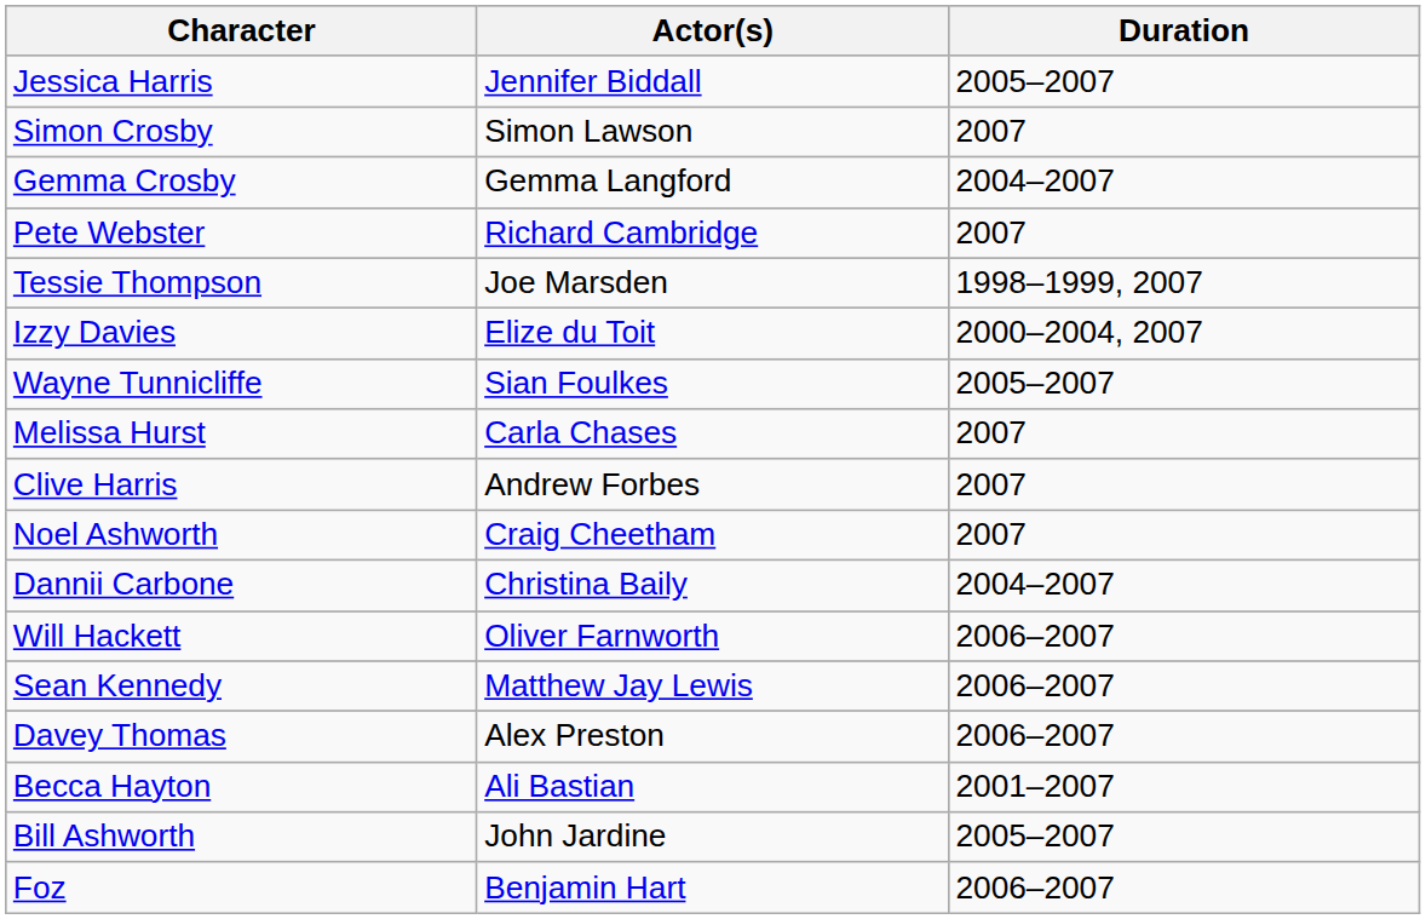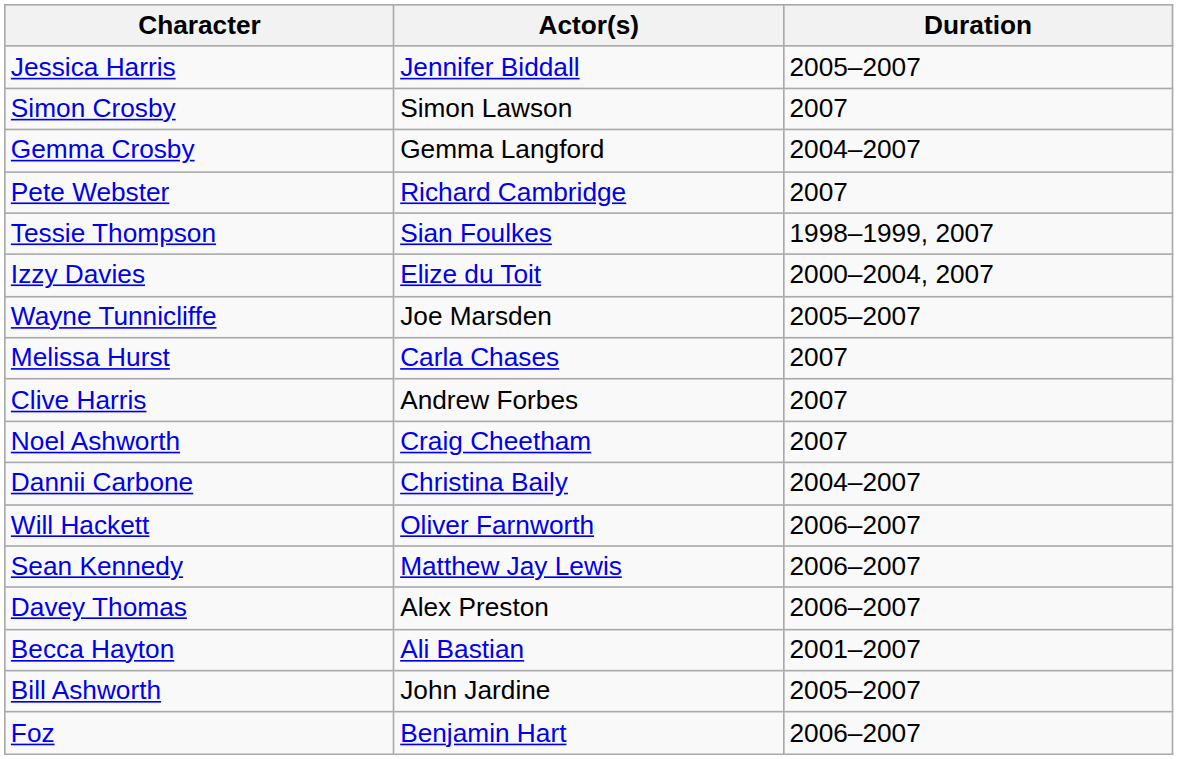 <table class="wikitable sortable sticky-header">
 <tr>
 <th scope="col" style="width:230px;">Character</th>
 <th scope="col" style="width:230px;">Actor(s)</th>
 <th scope="col" style="width:230px;">Duration</th>
 </tr>
 <tr>
 <td><a href='#'>Jessica Harris</a></td>
 <td><a href='#'>Jennifer Biddall</a></td>
 <td>2005–2007</td>
 </tr>
 <tr>
 <td><a href='#'>Simon Crosby</a></td>
 <td>Simon Lawson</td>
 <td>2007</td>
 </tr>
 <tr>
 <td><a href='#'>Gemma Crosby</a></td>
 <td>Gemma Langford</td>
 <td>2004–2007</td>
 </tr>
 <tr>
 <td><a href='#'>Pete Webster</a></td>
 <td><a href='#'>Richard Cambridge</a></td>
 <td>2007</td>
 </tr>
 <tr>
 <td><a href='#'>Tessie Thompson</a></td>
-<td>Joe Marsden</td>
+<td><a href='#'>Sian Foulkes</a></td>
 <td>1998–1999, 2007</td>
 </tr>
 <tr>
 <td><a href='#'>Izzy Davies</a></td>
 <td><a href='#'>Elize du Toit</a></td>
 <td>2000–2004, 2007</td>
 </tr>
 <tr>
 <td><a href='#'>Wayne Tunnicliffe</a></td>
-<td><a href='#'>Sian Foulkes</a></td>
+<td>Joe Marsden</td>
 <td>2005–2007</td>
 </tr>
 <tr>
 <td><a href='#'>Melissa Hurst</a></td>
 <td><a href='#'>Carla Chases</a></td>
 <td>2007</td>
 </tr>
 <tr>
 <td><a href='#'>Clive Harris</a></td>
 <td>Andrew Forbes</td>
 <td>2007</td>
 </tr>
 <tr>
 <td><a href='#'>Noel Ashworth</a></td>
 <td><a href='#'>Craig Cheetham</a></td>
 <td>2007</td>
 </tr>
 <tr>
 <td><a href='#'>Dannii Carbone</a></td>
 <td><a href='#'>Christina Baily</a></td>
 <td>2004–2007</td>
 </tr>
 <tr>
 <td><a href='#'>Will Hackett</a></td>
 <td><a href='#'>Oliver Farnworth</a></td>
 <td>2006–2007</td>
 </tr>
 <tr>
 <td><a href='#'>Sean Kennedy</a></td>
 <td><a href='#'>Matthew Jay Lewis</a></td>
 <td>2006–2007</td>
 </tr>
 <tr>
 <td><a href='#'>Davey Thomas</a></td>
 <td>Alex Preston</td>
 <td>2006–2007</td>
 </tr>
 <tr>
 <td><a href='#'>Becca Hayton</a></td>
 <td><a href='#'>Ali Bastian</a></td>
 <td>2001–2007</td>
 </tr>
 <tr>
 <td><a href='#'>Bill Ashworth</a></td>
 <td>John Jardine</td>
 <td>2005–2007</td>
 </tr>
 <tr>
 <td><a href='#'>Foz</a></td>
 <td><a href='#'>Benjamin Hart</a></td>
 <td>2006–2007</td>
 </tr>
 </table>
